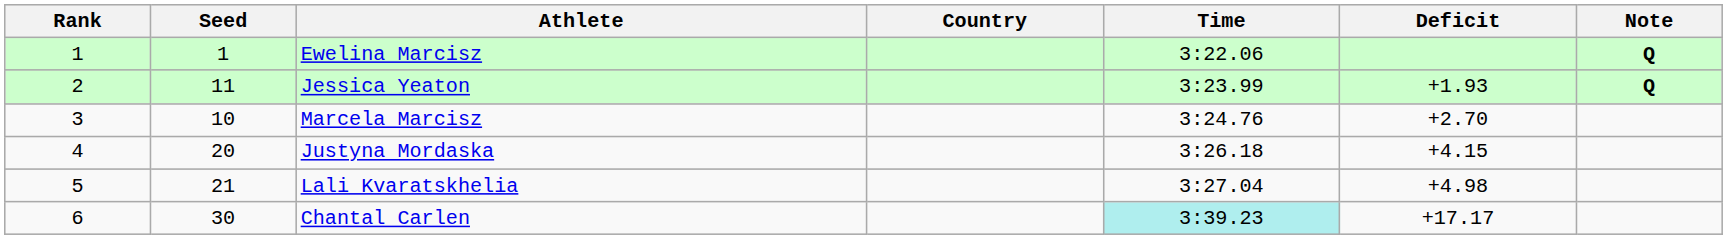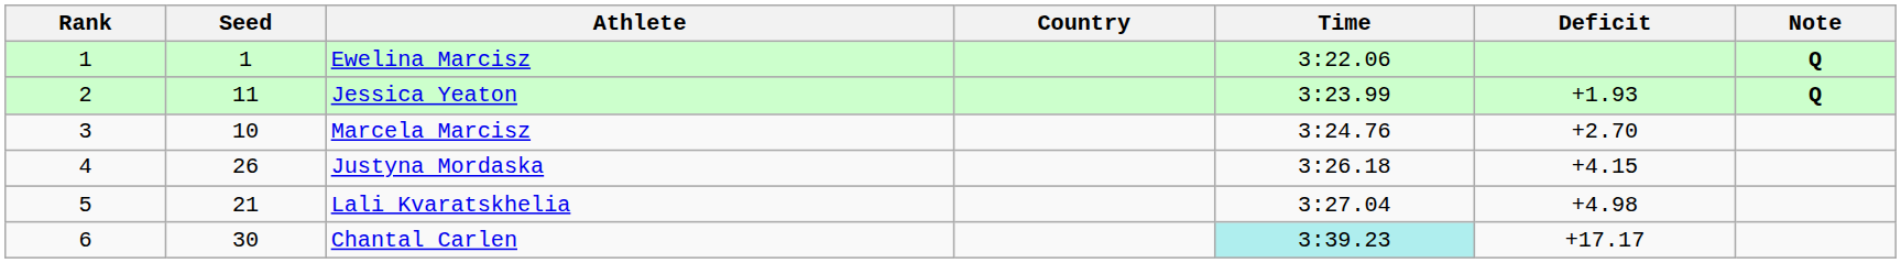 <table class="wikitable sortable" style="text-align:center" width=70%>
 <tr>
 <th>Rank</th>
 <th>Seed</th>
 <th>Athlete</th>
 <th>Country</th>
 <th>Time</th>
 <th>Deficit</th>
 <th>Note</th>
 </tr>
 <tr bgcolor=ccffcc>
 <td>1</td>
 <td>1</td>
 <td align=left><a href='#'>Ewelina Marcisz</a></td>
 <td align=left></td>
 <td>3:22.06</td>
 <td></td>
 <td><strong>Q</strong></td>
 </tr>
 <tr bgcolor=ccffcc>
 <td>2</td>
 <td>11</td>
 <td align=left><a href='#'>Jessica Yeaton</a></td>
 <td align=left></td>
 <td>3:23.99</td>
 <td>+1.93</td>
 <td><strong>Q</strong></td>
 </tr>
 <tr>
 <td>3</td>
 <td>10</td>
 <td align=left><a href='#'>Marcela Marcisz</a></td>
 <td align=left></td>
 <td>3:24.76</td>
 <td>+2.70</td>
 <td></td>
 </tr>
 <tr>
 <td>4</td>
-<td>20</td>
+<td>26</td>
 <td align=left><a href='#'>Justyna Mordaska</a></td>
 <td align=left></td>
 <td>3:26.18</td>
 <td>+4.15</td>
 <td></td>
 </tr>
 <tr>
 <td>5</td>
 <td>21</td>
 <td align=left><a href='#'>Lali Kvaratskhelia</a></td>
 <td align=left></td>
 <td>3:27.04</td>
 <td>+4.98</td>
 <td></td>
 </tr>
 <tr>
 <td>6</td>
 <td>30</td>
 <td align=left><a href='#'>Chantal Carlen</a></td>
 <td align=left></td>
 <td style="background: paleturquoise;">3:39.23</td>
 <td>+17.17</td>
 <td></td>
 </tr>
 </table>
